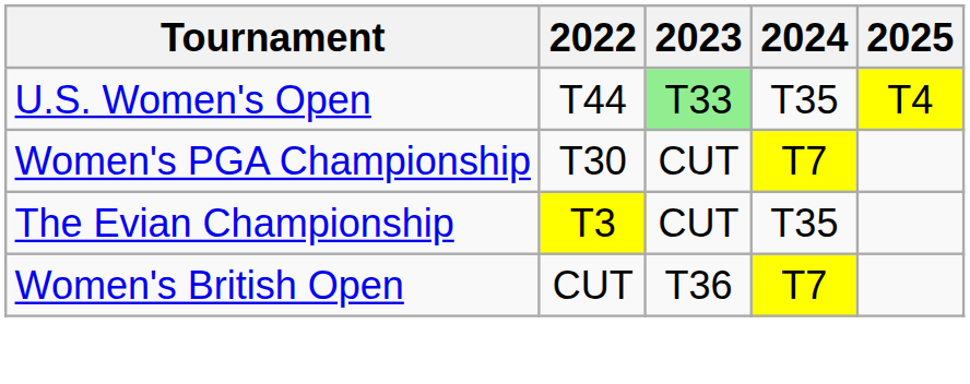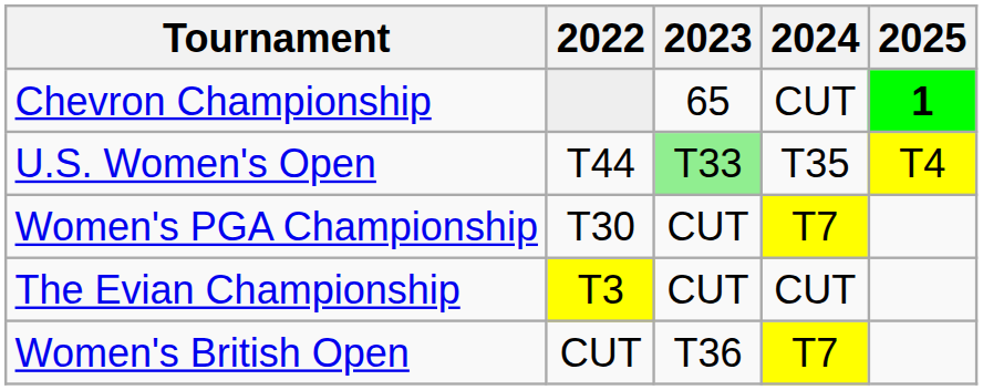 <table class="wikitable" style="font-size:95%;text-align:center;">
 <tr>
 <th>Tournament</th>
 <th>2022</th>
 <th>2023</th>
 <th>2024</th>
 <th>2025</th>
+</tr>
+<tr>
+<td align=left><a href='#'>Chevron Championship</a></td>
+<td style="background:#eeeeee;"></td>
+<td>65</td>
+<td>CUT</td>
+<td style="background:lime;"><strong>1 </strong></td>
 </tr>
 <tr>
 <td align=left><a href='#'>U.S. Women's Open</a></td>
 <td>T44</td>
 <td style="background: lightgreen;">T33</td>
 <td>T35</td>
 <td style="background:yellow;">T4</td>
 </tr>
 <tr>
 <td align=left><a href='#'>Women's PGA Championship</a></td>
 <td>T30</td>
 <td>CUT</td>
 <td style="background:yellow;">T7</td>
 <td></td>
 </tr>
 <tr>
 <td align=left><a href='#'>The Evian Championship</a></td>
 <td style="background:yellow;">T3</td>
 <td>CUT</td>
-<td>T35</td>
+<td>CUT</td>
 <td></td>
 </tr>
 <tr>
 <td align=left><a href='#'>Women's British Open</a></td>
 <td>CUT</td>
 <td>T36</td>
 <td style="background:yellow;">T7</td>
 <td></td>
 </tr>
 </table>
